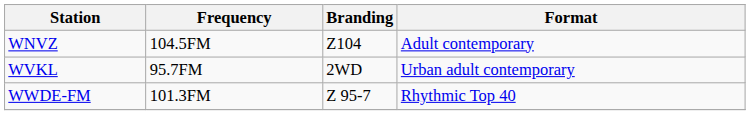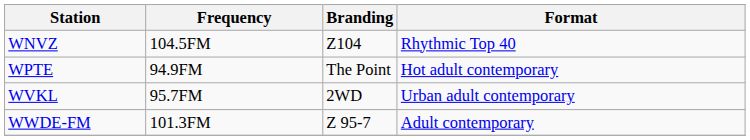 <table class="wikitable sortable" style="width:45em;">
 <tr>
 <th style="width:20%">Station</th>
 <th style="width:25%">Frequency</th>
 <th style="width:5%">Branding</th>
 <th style="width:50%">Format</th>
 </tr>
 <tr>
 <td><a href='#'>WNVZ</a></td>
 <td>104.5FM</td>
 <td>Z104</td>
-<td><a href='#'>Adult contemporary</a></td>
+<td><a href='#'>Rhythmic Top 40</a></td>
+</tr>
+<tr>
+<td><a href='#'>WPTE</a></td>
+<td>94.9FM</td>
+<td>The Point</td>
+<td><a href='#'>Hot adult contemporary</a></td>
 </tr>
 <tr>
 <td><a href='#'>WVKL</a></td>
 <td>95.7FM</td>
 <td>2WD</td>
 <td><a href='#'>Urban adult contemporary</a></td>
 </tr>
 <tr>
 <td><a href='#'>WWDE-FM</a></td>
 <td>101.3FM</td>
 <td>Z 95-7</td>
-<td><a href='#'>Rhythmic Top 40</a></td>
+<td><a href='#'>Adult contemporary</a></td>
 </tr>
 <tr>
 </tr>
 </table>
